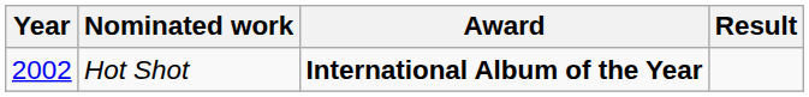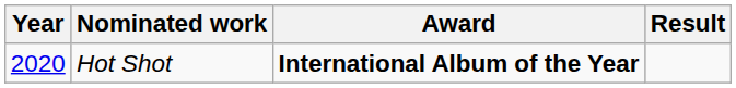 <table class="wikitable">
 <tr>
 <th>Year</th>
 <th>Nominated work</th>
 <th>Award</th>
 <th>Result</th>
 </tr>
 <tr>
-<td rowspan=1 align=center><a href='#'>2002</a></td>
+<td rowspan=1 align=center><a href='#'>2020</a></td>
 <td rowspan=1><em>Hot Shot</em></td>
 <td><strong>International Album of the Year</strong></td>
 <td></td>
 </tr>
 </table>
